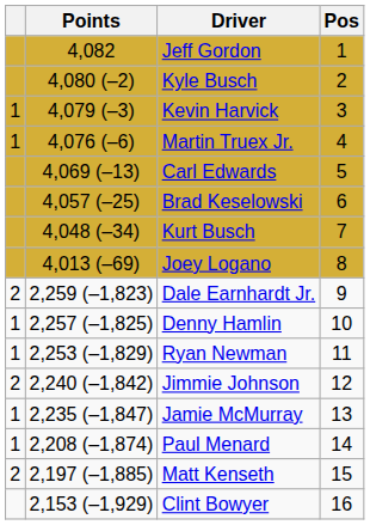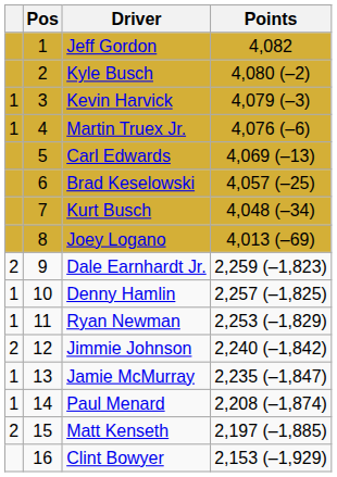 <table class="wikitable" style="font-size: 95%;">
 <tr>
 <th></th>
+<th>Pos</th>
+<th>Driver</th>
 <th>Points</th>
-<th>Driver</th>
-<th>Pos</th>
 </tr>
 <tr style="background:#D4AF37;">
 <td align="left"></td>
+<td style="text-align:center;">1</td>
+<td><a href='#'>Jeff Gordon</a></td>
 <td style="text-align:center;">4,082</td>
-<td><a href='#'>Jeff Gordon</a></td>
-<td style="text-align:center;">1</td>
 </tr>
 <tr style="background:#D4AF37;">
 <td align="left"></td>
+<td style="text-align:center;">2</td>
+<td><a href='#'>Kyle Busch</a></td>
 <td style="text-align:center;">4,080 (–2)</td>
-<td><a href='#'>Kyle Busch</a></td>
-<td style="text-align:center;">2</td>
 </tr>
 <tr style="background:#D4AF37;">
 <td align="left"> 1</td>
+<td style="text-align:center;">3</td>
+<td><a href='#'>Kevin Harvick</a></td>
 <td style="text-align:center;">4,079 (–3)</td>
-<td><a href='#'>Kevin Harvick</a></td>
-<td style="text-align:center;">3</td>
 </tr>
 <tr style="background:#D4AF37;">
 <td align="left"> 1</td>
+<td style="text-align:center;">4</td>
+<td><a href='#'>Martin Truex Jr.</a></td>
 <td style="text-align:center;">4,076 (–6)</td>
-<td><a href='#'>Martin Truex Jr.</a></td>
-<td style="text-align:center;">4</td>
 </tr>
 <tr style="background:#D4AF37;">
 <td align="left"></td>
+<td style="text-align:center;">5</td>
+<td><a href='#'>Carl Edwards</a></td>
 <td style="text-align:center;">4,069 (–13)</td>
-<td><a href='#'>Carl Edwards</a></td>
-<td style="text-align:center;">5</td>
 </tr>
 <tr style="background:#D4AF37;">
 <td align="left"></td>
+<td style="text-align:center;">6</td>
+<td><a href='#'>Brad Keselowski</a></td>
 <td style="text-align:center;">4,057 (–25)</td>
-<td><a href='#'>Brad Keselowski</a></td>
-<td style="text-align:center;">6</td>
 </tr>
 <tr style="background:#D4AF37;">
 <td align="left"></td>
+<td style="text-align:center;">7</td>
+<td><a href='#'>Kurt Busch</a></td>
 <td style="text-align:center;">4,048 (–34)</td>
-<td><a href='#'>Kurt Busch</a></td>
-<td style="text-align:center;">7</td>
 </tr>
 <tr style="background:#D4AF37;">
 <td align="left"></td>
+<td style="text-align:center;">8</td>
+<td><a href='#'>Joey Logano</a></td>
 <td style="text-align:center;">4,013 (–69)</td>
-<td><a href='#'>Joey Logano</a></td>
-<td style="text-align:center;">8</td>
 </tr>
 <tr>
 <td align="left"> 2</td>
+<td style="text-align:center;">9</td>
+<td><a href='#'>Dale Earnhardt Jr.</a></td>
 <td style="text-align:center;">2,259 (–1,823)</td>
-<td><a href='#'>Dale Earnhardt Jr.</a></td>
-<td style="text-align:center;">9</td>
 </tr>
 <tr>
 <td align="left"> 1</td>
+<td style="text-align:center;">10</td>
+<td><a href='#'>Denny Hamlin</a></td>
 <td style="text-align:center;">2,257 (–1,825)</td>
-<td><a href='#'>Denny Hamlin</a></td>
-<td style="text-align:center;">10</td>
 </tr>
 <tr>
 <td align="left"> 1</td>
+<td style="text-align:center;">11</td>
+<td><a href='#'>Ryan Newman</a></td>
 <td style="text-align:center;">2,253 (–1,829)</td>
-<td><a href='#'>Ryan Newman</a></td>
-<td style="text-align:center;">11</td>
 </tr>
 <tr>
 <td align="left"> 2</td>
+<td style="text-align:center;">12</td>
+<td><a href='#'>Jimmie Johnson</a></td>
 <td style="text-align:center;">2,240 (–1,842)</td>
-<td><a href='#'>Jimmie Johnson</a></td>
-<td style="text-align:center;">12</td>
 </tr>
 <tr>
 <td align="left"> 1</td>
+<td style="text-align:center;">13</td>
+<td><a href='#'>Jamie McMurray</a></td>
 <td style="text-align:center;">2,235 (–1,847)</td>
-<td><a href='#'>Jamie McMurray</a></td>
-<td style="text-align:center;">13</td>
 </tr>
 <tr>
 <td align="left"> 1</td>
+<td style="text-align:center;">14</td>
+<td><a href='#'>Paul Menard</a></td>
 <td style="text-align:center;">2,208 (–1,874)</td>
-<td><a href='#'>Paul Menard</a></td>
-<td style="text-align:center;">14</td>
 </tr>
 <tr>
 <td align="left"> 2</td>
+<td style="text-align:center;">15</td>
+<td><a href='#'>Matt Kenseth</a></td>
 <td style="text-align:center;">2,197 (–1,885)</td>
-<td><a href='#'>Matt Kenseth</a></td>
-<td style="text-align:center;">15</td>
 </tr>
 <tr>
 <td align="left"></td>
+<td style="text-align:center;">16</td>
+<td><a href='#'>Clint Bowyer</a></td>
 <td style="text-align:center;">2,153 (–1,929)</td>
-<td><a href='#'>Clint Bowyer</a></td>
-<td style="text-align:center;">16</td>
 </tr>
 </table>
